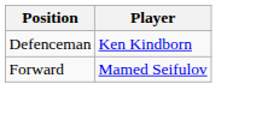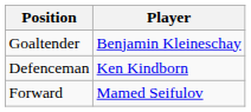 <table class="wikitable">
 <tr>
 <th>Position</th>
 <th>Player</th>
+</tr>
+<tr>
+<td>Goaltender</td>
+<td> <a href='#'>Benjamin Kleineschay</a></td>
 </tr>
 <tr>
 <td>Defenceman</td>
 <td> <a href='#'>Ken Kindborn</a></td>
 </tr>
 <tr>
 <td>Forward</td>
 <td> <a href='#'>Mamed Seifulov</a></td>
 </tr>
 </table>
